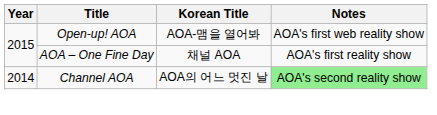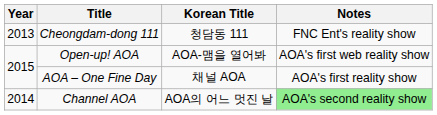 <table class="wikitable" style="text-align:center;">
 <tr>
 <th align="left">Year</th>
 <th align="center">Title</th>
 <th>Korean Title</th>
 <th align="center">Notes</th>
+</tr>
+<tr>
+<td>2013</td>
+<td><em>Cheongdam-dong 111</em></td>
+<td>청담동 111</td>
+<td>FNC Ent's reality show</td>
 </tr>
 <tr>
 <td rowspan="2">2015</td>
 <td><em>Open-up! AOA</em></td>
 <td>AOA-맴을 열어봐</td>
 <td>AOA's first web reality show</td>
 </tr>
 <tr>
 <td><em>AOA – One Fine Day</em></td>
 <td>채널 AOA</td>
 <td>AOA's first reality show</td>
 </tr>
 <tr>
 <td>2014</td>
 <td><em>Channel AOA</em></td>
 <td>AOA의 어느 멋진 날</td>
 <td style="background: lightgreen;">AOA's second reality show</td>
 </tr>
 </table>
